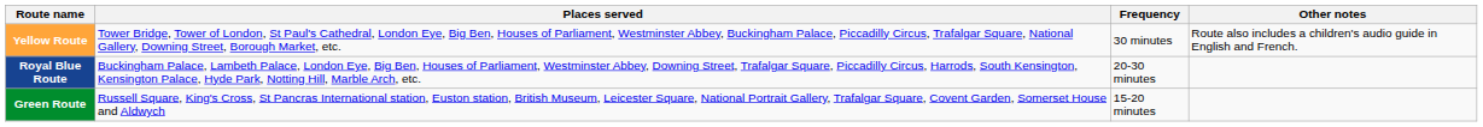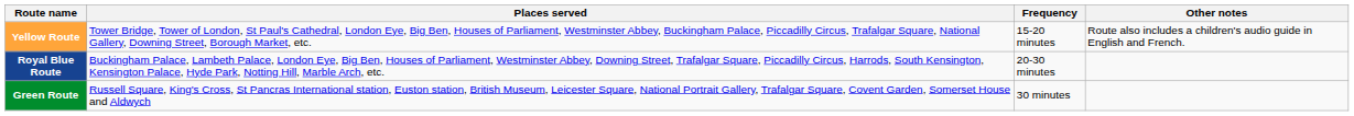 <table class="wikitable">
 <tr>
 <th>Route name</th>
 <th>Places served</th>
 <th>Frequency</th>
 <th>Other notes</th>
 </tr>
 <tr>
 <th style="background:#FFA53A; color:white">Yellow Route</th>
 <td><a href='#'>Tower Bridge</a>, <a href='#'>Tower of London</a>, <a href='#'>St Paul's Cathedral</a>, <a href='#'>London Eye</a>, <a href='#'>Big Ben</a>, <a href='#'>Houses of Parliament</a>, <a href='#'>Westminster Abbey</a>, <a href='#'>Buckingham Palace</a>, <a href='#'>Piccadilly Circus</a>, <a href='#'>Trafalgar Square</a>, <a href='#'>National Gallery</a>, <a href='#'>Downing Street</a>, <a href='#'>Borough Market</a>, etc.</td>
-<td>30 minutes</td>
+<td>15-20 minutes</td>
 <td>Route also includes a children's audio guide in English and French.</td>
 </tr>
 <tr>
 <th style="background:#174391; color:white">Royal Blue Route</th>
 <td><a href='#'>Buckingham Palace</a>, <a href='#'>Lambeth Palace</a>, <a href='#'>London Eye</a>, <a href='#'>Big Ben</a>, <a href='#'>Houses of Parliament</a>, <a href='#'>Westminster Abbey</a>, <a href='#'>Downing Street</a>, <a href='#'>Trafalgar Square</a>, <a href='#'>Piccadilly Circus</a>, <a href='#'>Harrods</a>, <a href='#'>South Kensington</a>, <a href='#'>Kensington Palace</a>, <a href='#'>Hyde Park</a>, <a href='#'>Notting Hill</a>, <a href='#'>Marble Arch</a>, etc.</td>
 <td>20-30 minutes</td>
 <td></td>
 </tr>
 <tr>
 <th style="background:#008D2D; color:white">Green Route</th>
 <td><a href='#'>Russell Square</a>, <a href='#'>King's Cross</a>, <a href='#'>St Pancras International station</a>, <a href='#'>Euston station</a>, <a href='#'>British Museum</a>, <a href='#'>Leicester Square</a>, <a href='#'>National Portrait Gallery</a>, <a href='#'>Trafalgar Square</a>, <a href='#'>Covent Garden</a>, <a href='#'>Somerset House</a> and <a href='#'>Aldwych</a></td>
-<td>15-20 minutes</td>
+<td>30 minutes</td>
 <td></td>
 </tr>
 </table>
